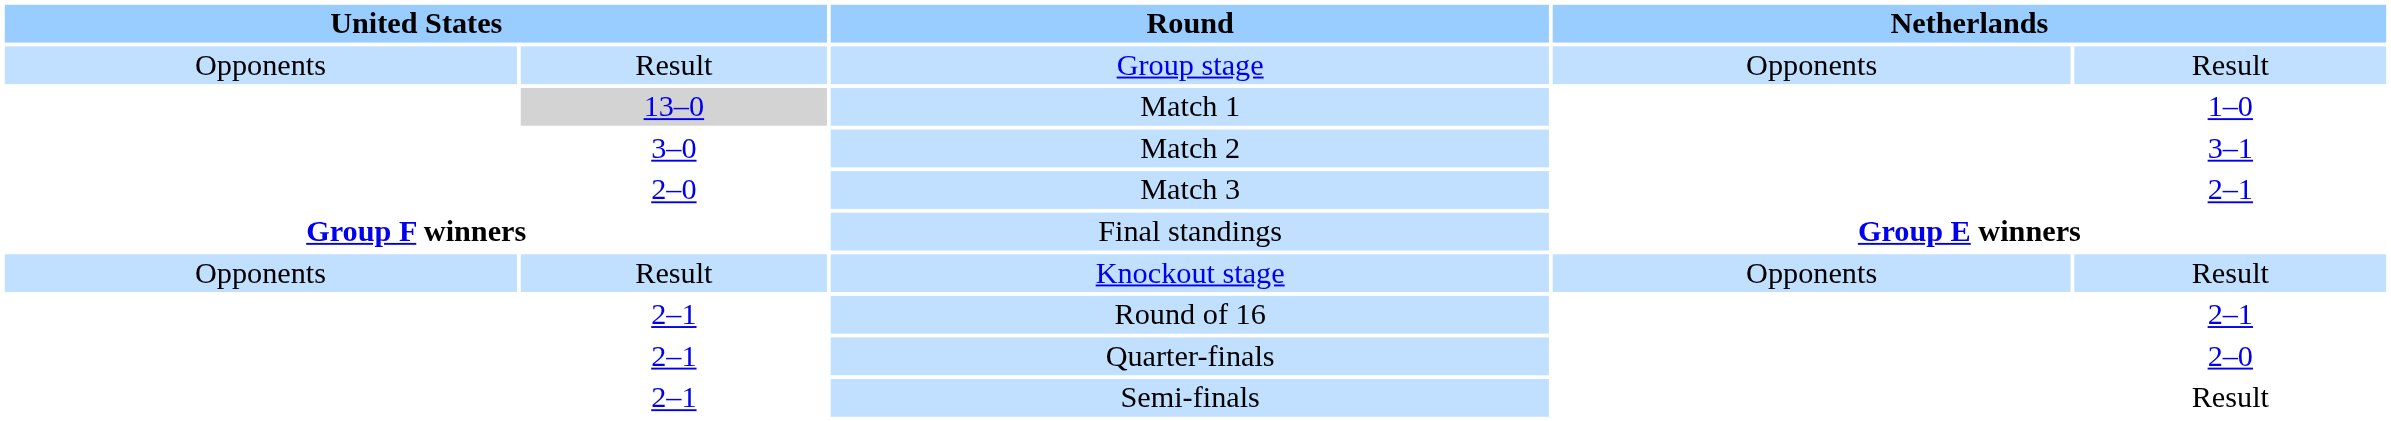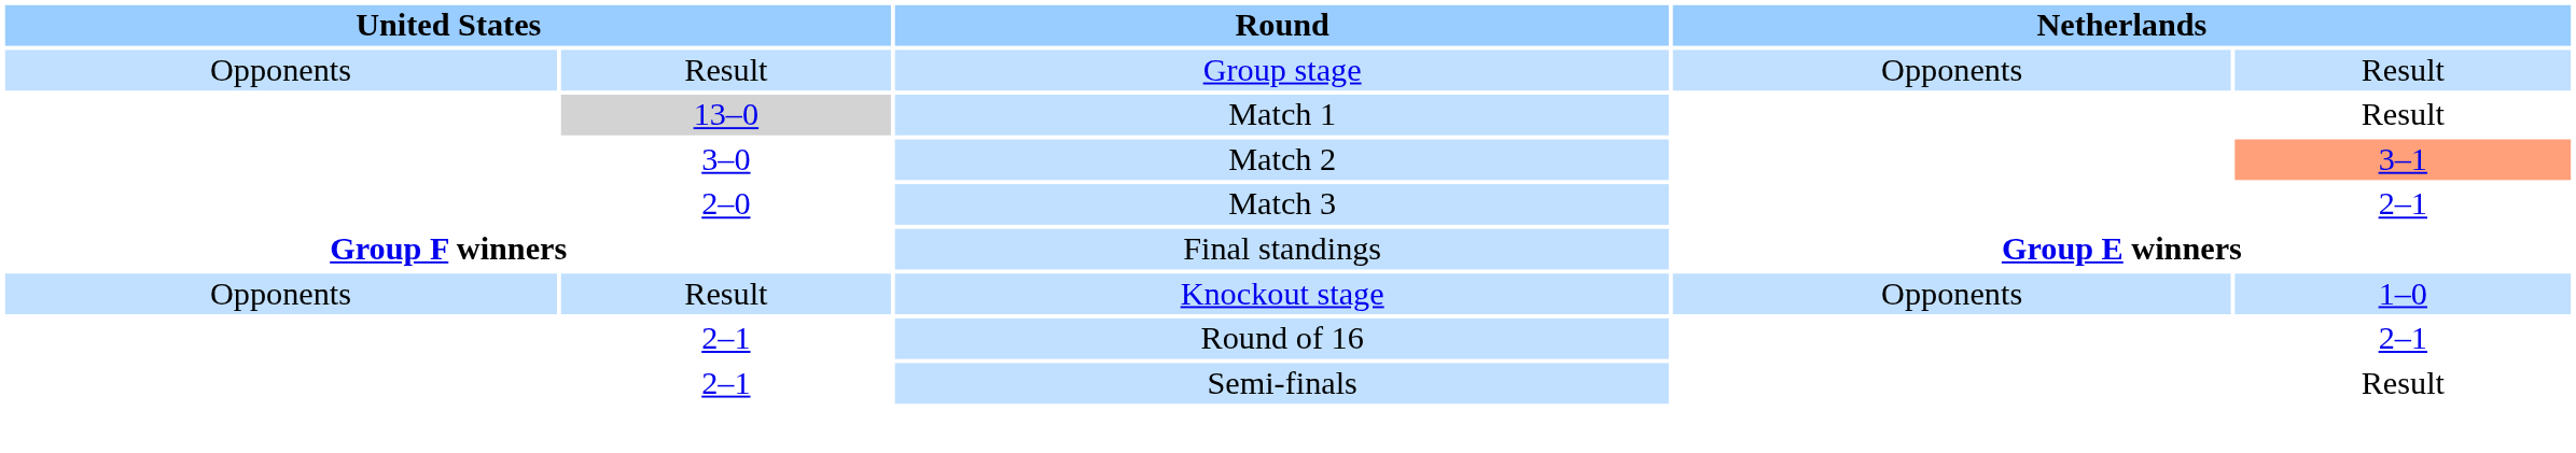 <table style="width:100%; text-align:center;">
 <tr style="vertical-align:top; background:#99CCFF;">
 <th colspan="2">United States</th>
 <th>Round</th>
 <th colspan="2">Netherlands</th>
 </tr>
 <tr style="vertical-align:top; background:#C1E0FF;">
 <td>Opponents</td>
 <td>Result</td>
 <td><a href='#'>Group stage</a></td>
 <td>Opponents</td>
 <td>Result</td>
 </tr>
 <tr>
 <td style="text-align:left;"></td>
 <td style="background: lightgrey;"><a href='#'>13–0</a></td>
 <td style="background:#C1E0FF;">Match 1</td>
 <td style="text-align:left;"></td>
-<td><a href='#'>1–0</a></td>
+<td>Result</td>
 </tr>
 <tr>
 <td style="text-align:left;"></td>
 <td><a href='#'>3–0</a></td>
 <td style="background:#C1E0FF;">Match 2</td>
 <td style="text-align:left;"></td>
-<td><a href='#'>3–1</a></td>
+<td style="background: lightsalmon;"><a href='#'>3–1</a></td>
 </tr>
 <tr>
 <td style="text-align:left;"></td>
 <td><a href='#'>2–0</a></td>
 <td style="background:#C1E0FF;">Match 3</td>
 <td style="text-align:left;"></td>
 <td><a href='#'>2–1</a></td>
 </tr>
 <tr>
 <td colspan="2" style="text-align:center;"><strong><a href='#'>Group F</a> winners</strong><br><div></div></td>
 <td style="background:#C1E0FF;">Final standings</td>
 <td colspan="2" style="text-align:center;"><strong><a href='#'>Group E</a> winners</strong><br><div></div></td>
 </tr>
 <tr style="vertical-align:top; background:#C1E0FF;">
 <td>Opponents</td>
 <td>Result</td>
 <td><a href='#'>Knockout stage</a></td>
 <td>Opponents</td>
-<td>Result</td>
+<td><a href='#'>1–0</a></td>
 </tr>
 <tr>
 <td style="text-align:left;"></td>
 <td><a href='#'>2–1</a></td>
 <td style="background:#C1E0FF;">Round of 16</td>
 <td style="text-align:left;"></td>
 <td><a href='#'>2–1</a></td>
 </tr>
 <tr>
 <td style="text-align:left;"></td>
 <td><a href='#'>2–1</a></td>
-<td style="background:#C1E0FF;">Quarter-finals</td>
-<td style="text-align:left;"></td>
-<td><a href='#'>2–0</a></td>
-</tr>
-<tr>
-<td style="text-align:left;"></td>
-<td><a href='#'>2–1</a></td>
 <td style="background:#C1E0FF;">Semi-finals</td>
 <td style="text-align:left;"></td>
 <td>Result</td>
 </tr>
 </table>
